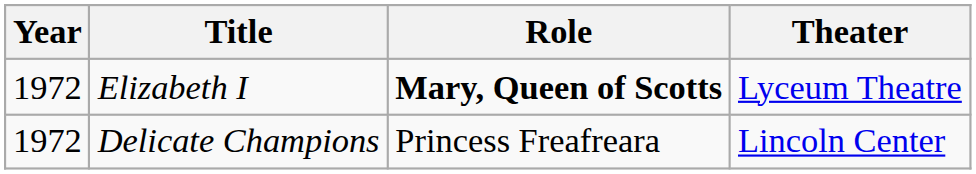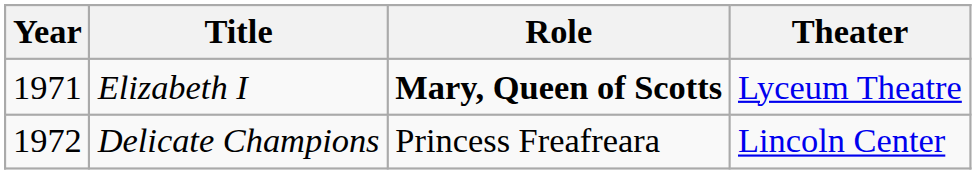 <table class="wikitable sortable">
 <tr>
 <th>Year</th>
 <th>Title</th>
 <th>Role</th>
 <th class="unsortable">Theater</th>
 </tr>
 <tr>
-<td>1972</td>
+<td>1971</td>
 <td><em>Elizabeth I</em></td>
 <td><strong>Mary, Queen of Scotts</strong></td>
 <td><a href='#'>Lyceum Theatre</a></td>
 </tr>
 <tr>
 <td>1972</td>
 <td><em>Delicate Champions</em></td>
 <td>Princess Freafreara</td>
 <td><a href='#'>Lincoln Center</a></td>
 </tr>
 </table>
